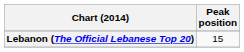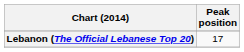 <table class="wikitable sortable plainrowheaders">
 <tr>
 <th scope="col">Chart (2014)</th>
 <th scope="col">Peak<br>position</th>
 </tr>
 <tr>
 </tr>
 <tr>
 <th scope="row">Lebanon (<em><a href='#'>The Official Lebanese Top 20</a></em>)</th>
-<td style="text-align:center;">15</td>
+<td style="text-align:center;">17</td>
 </tr>
 <tr>
 </tr>
 <tr>
 </tr>
 </table>
